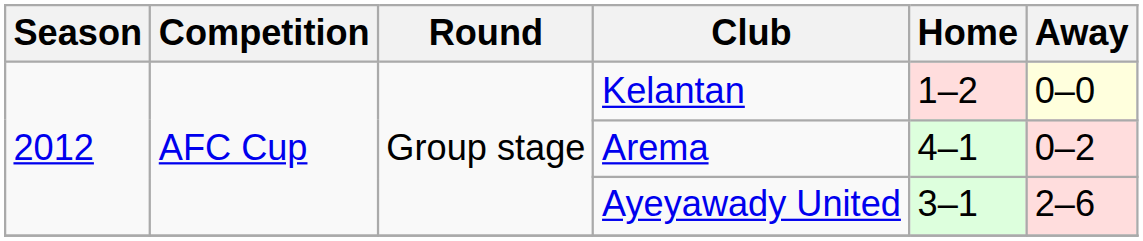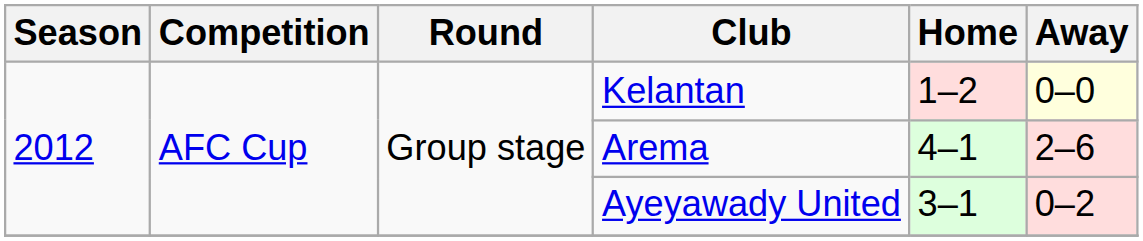 <table class="wikitable">
 <tr>
 <th>Season</th>
 <th>Competition</th>
 <th>Round</th>
 <th>Club</th>
 <th>Home</th>
 <th>Away</th>
 </tr>
 <tr>
 <td rowspan="3"><a href='#'>2012</a></td>
 <td rowspan="3"><a href='#'>AFC Cup</a></td>
 <td rowspan="3">Group stage</td>
 <td> <a href='#'>Kelantan</a></td>
 <td style="background:#fdd;">1–2</td>
 <td style="background:#ffd;">0–0</td>
 </tr>
 <tr>
 <td> <a href='#'>Arema</a></td>
 <td style="background:#dfd;">4–1</td>
-<td style="background:#fdd;">0–2</td>
+<td style="background:#fdd;">2–6</td>
 </tr>
 <tr>
 <td> <a href='#'>Ayeyawady United</a></td>
 <td style="background:#dfd;">3–1</td>
-<td style="background:#fdd;">2–6</td>
+<td style="background:#fdd;">0–2</td>
 </tr>
 <tr>
 </tr>
 </table>
